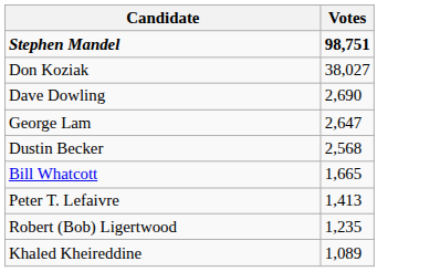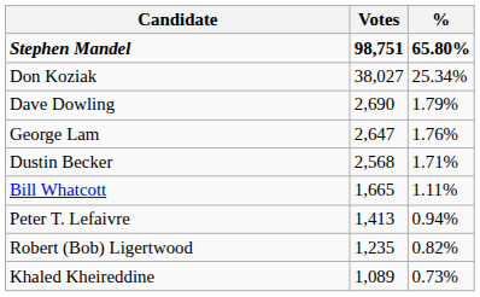 <table class="wikitable">
 <tr>
 <th width=300px>Candidate</th>
 <th>Votes</th>
+<th>%</th>
 </tr>
 <tr>
 <td><strong><em>Stephen Mandel</em></strong></td>
 <td><strong>98,751</strong></td>
+<td><strong>65.80%</strong></td>
 </tr>
 <tr>
 <td>Don Koziak</td>
 <td>38,027</td>
+<td>25.34%</td>
 </tr>
 <tr>
 <td>Dave Dowling</td>
 <td>2,690</td>
+<td>1.79%</td>
 </tr>
 <tr>
 <td>George Lam</td>
 <td>2,647</td>
+<td>1.76%</td>
 </tr>
 <tr>
 <td>Dustin Becker</td>
 <td>2,568</td>
+<td>1.71%</td>
 </tr>
 <tr>
 <td><a href='#'>Bill Whatcott</a></td>
 <td>1,665</td>
+<td>1.11%</td>
 </tr>
 <tr>
 <td>Peter T. Lefaivre</td>
 <td>1,413</td>
+<td>0.94%</td>
 </tr>
 <tr>
 <td>Robert (Bob) Ligertwood</td>
 <td>1,235</td>
+<td>0.82%</td>
 </tr>
 <tr>
 <td>Khaled Kheireddine</td>
 <td>1,089</td>
+<td>0.73%</td>
 </tr>
 </table>
